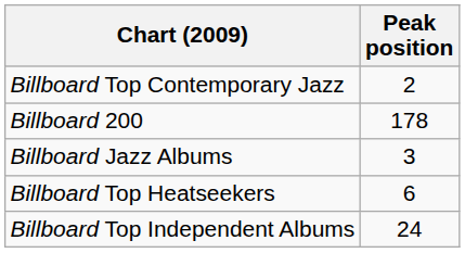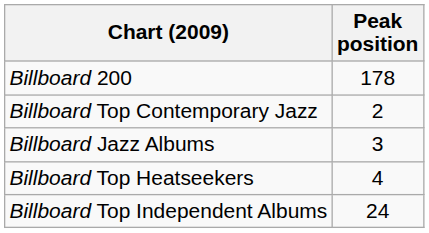 <table class="wikitable">
 <tr>
 <th>Chart (2009)</th>
 <th>Peak<br>position</th>
 </tr>
 <tr>
+<td><em>Billboard</em> 200</td>
+<td align="center">178</td>
+</tr>
+<tr>
 <td><em>Billboard</em> Top Contemporary Jazz</td>
 <td align="center">2</td>
-</tr>
-<tr>
-<td><em>Billboard</em> 200</td>
-<td align="center">178</td>
 </tr>
 <tr>
 <td><em>Billboard</em> Jazz Albums</td>
 <td align="center">3</td>
 </tr>
 <tr>
 <td><em>Billboard</em> Top Heatseekers</td>
-<td align="center">6</td>
+<td align="center">4</td>
 </tr>
 <tr>
 <td><em>Billboard</em> Top Independent Albums</td>
 <td align="center">24</td>
 </tr>
 </table>
